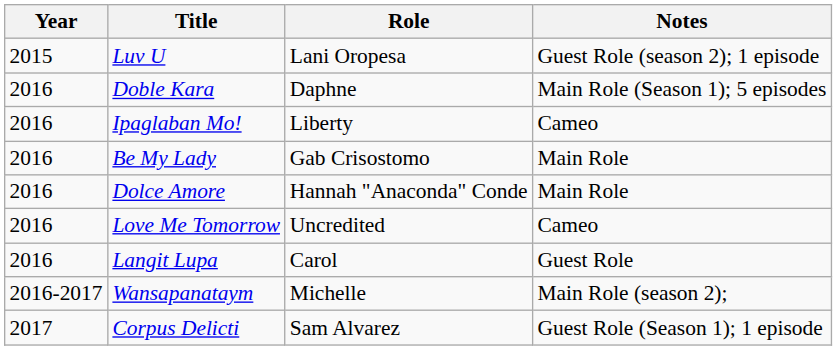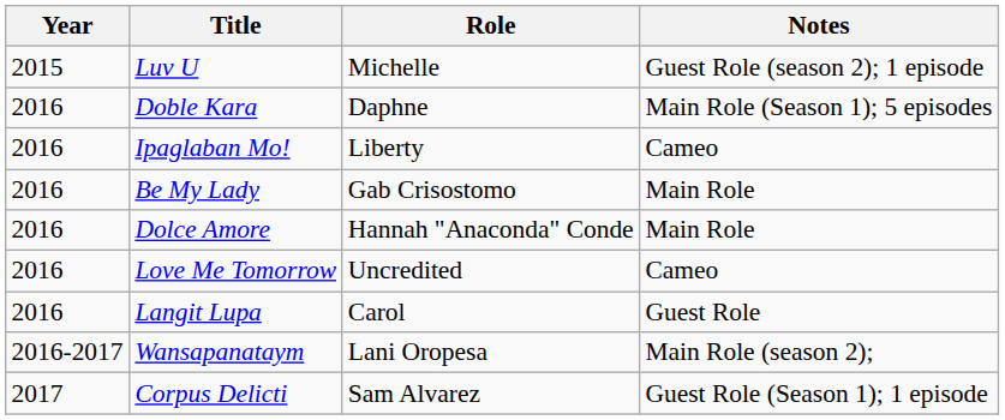 <table class="wikitable sortable">
 <tr>
 <th>Year</th>
 <th>Title</th>
 <th>Role</th>
 <th class="unsortable">Notes</th>
 </tr>
 <tr>
 <td>2015</td>
 <td><em><a href='#'>Luv U</a></em></td>
-<td>Lani Oropesa</td>
+<td>Michelle</td>
 <td>Guest Role (season 2); 1 episode</td>
 </tr>
 <tr>
 <td>2016</td>
 <td><em><a href='#'>Doble Kara</a></em></td>
 <td>Daphne</td>
 <td>Main Role (Season 1); 5 episodes</td>
 </tr>
 <tr>
 <td>2016</td>
 <td><em><a href='#'>Ipaglaban Mo!</a></em></td>
 <td>Liberty</td>
 <td>Cameo</td>
 </tr>
 <tr>
 <td>2016</td>
 <td><em><a href='#'>Be My Lady</a></em></td>
 <td>Gab Crisostomo</td>
 <td>Main Role</td>
 </tr>
 <tr>
 <td>2016</td>
 <td><em><a href='#'>Dolce Amore</a></em></td>
 <td>Hannah "Anaconda" Conde</td>
 <td>Main Role</td>
 </tr>
 <tr>
 <td>2016</td>
 <td><em><a href='#'>Love Me Tomorrow</a></em></td>
 <td>Uncredited</td>
 <td>Cameo</td>
 </tr>
 <tr>
 <td>2016</td>
 <td><em><a href='#'>Langit Lupa</a></em></td>
 <td>Carol</td>
 <td>Guest Role</td>
 </tr>
 <tr>
 <td>2016-2017</td>
 <td><em><a href='#'>Wansapanataym</a></em></td>
-<td>Michelle</td>
+<td>Lani Oropesa</td>
 <td>Main Role (season 2);</td>
 </tr>
 <tr>
 <td>2017</td>
 <td><em><a href='#'>Corpus Delicti</a></em></td>
 <td>Sam Alvarez</td>
 <td>Guest Role (Season 1); 1 episode</td>
 </tr>
 </table>
